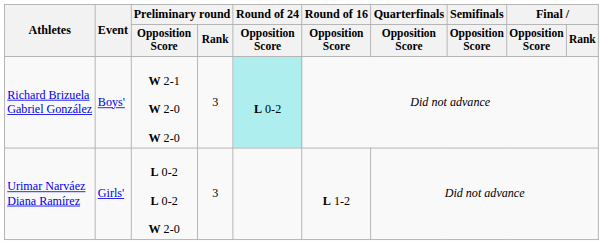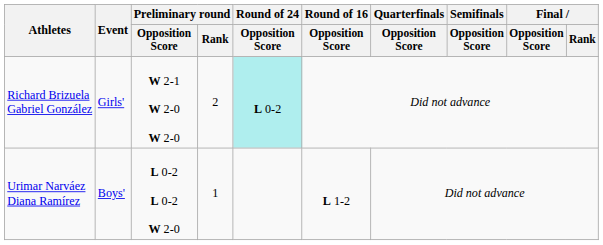 <table class=wikitable style="font-size:90%">
 <tr>
 <th rowspan=2>Athletes</th>
 <th rowspan=2>Event</th>
 <th colspan=2>Preliminary round</th>
 <th>Round of 24</th>
 <th>Round of 16</th>
 <th>Quarterfinals</th>
 <th>Semifinals</th>
 <th colspan=2>Final / </th>
 </tr>
 <tr style="font-size:95%">
 <th>Opposition<br>Score</th>
 <th>Rank</th>
 <th>Opposition<br>Score</th>
 <th>Opposition<br>Score</th>
 <th>Opposition<br>Score</th>
 <th>Opposition<br>Score</th>
 <th>Opposition<br>Score</th>
 <th>Rank</th>
 </tr>
 <tr align=center>
 <td align=left><a href='#'>Richard Brizuela</a><br><a href='#'>Gabriel González</a></td>
-<td align=left><a href='#'>Boys'</a></td>
+<td align=left><a href='#'>Girls'</a></td>
 <td><br> <strong>W</strong> 2-1<br><br> <strong>W</strong> 2-0<br><br> <strong>W</strong> 2-0</td>
-<td>3</td>
+<td>2</td>
 <td style="background: paleturquoise;"><br> <strong>L</strong> 0-2</td>
 <td Colspan=5><em>Did not advance</em></td>
 </tr>
 <tr align=center>
 <td align=left><a href='#'>Urimar Narváez</a><br><a href='#'>Diana Ramírez</a></td>
-<td align=left><a href='#'>Girls'</a></td>
+<td align=left><a href='#'>Boys'</a></td>
 <td><br> <strong>L</strong> 0-2<br><br> <strong>L</strong> 0-2<br><br> <strong>W</strong> 2-0</td>
-<td>3</td>
+<td>1</td>
 <td></td>
 <td><br> <strong>L</strong> 1-2</td>
 <td Colspan=4><em>Did not advance</em></td>
 </tr>
 </table>
